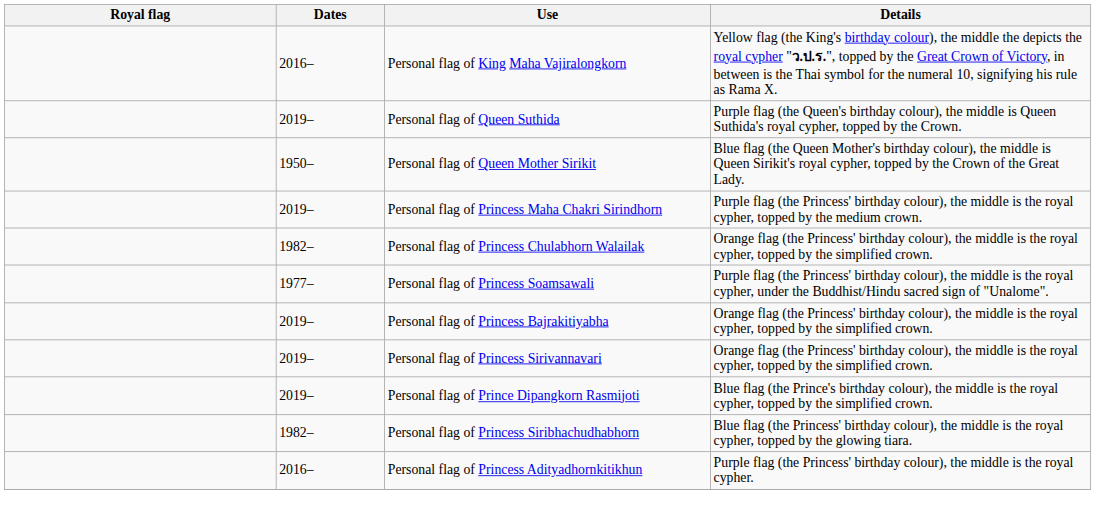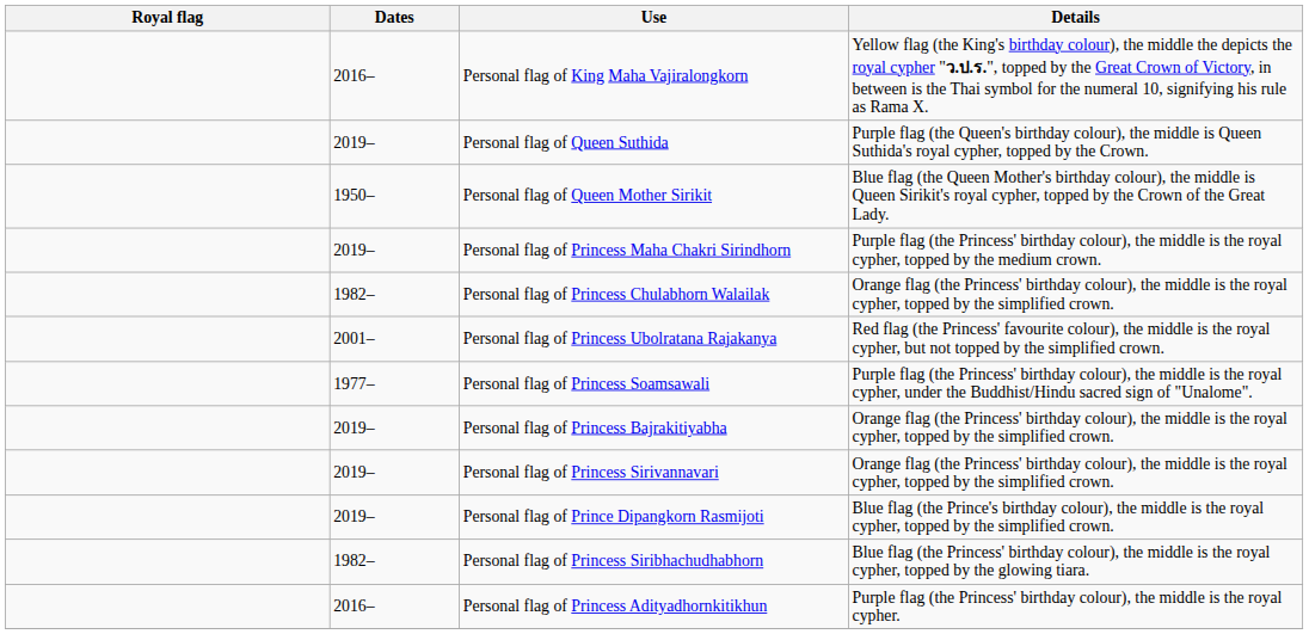 <table class="wikitable" width="100%">
 <tr>
 <th width="25%">Royal flag</th>
 <th width="10%">Dates</th>
 <th width="30%">Use</th>
 <th width="35%">Details</th>
 </tr>
 <tr>
 <td></td>
 <td>2016–</td>
 <td>Personal flag of <a href='#'>King</a> <a href='#'>Maha Vajiralongkorn</a></td>
 <td>Yellow flag (the King's <a href='#'>birthday colour</a>), the middle the depicts the <a href='#'>royal cypher</a> "<strong>ว.ป.ร.</strong>", topped by the <a href='#'>Great Crown of Victory</a>, in between is the Thai symbol for the numeral 10, signifying his rule as Rama X.</td>
 </tr>
 <tr>
 <td></td>
 <td>2019–</td>
 <td>Personal flag of <a href='#'>Queen Suthida</a></td>
 <td>Purple flag (the Queen's birthday colour), the middle is Queen Suthida's royal cypher, topped by the Crown.</td>
 </tr>
 <tr>
 <td></td>
 <td>1950–</td>
 <td>Personal flag of <a href='#'>Queen Mother Sirikit</a></td>
 <td>Blue flag (the Queen Mother's birthday colour), the middle is Queen Sirikit's royal cypher, topped by the Crown of the Great Lady.</td>
 </tr>
 <tr>
 <td></td>
 <td>2019–</td>
 <td>Personal flag of <a href='#'>Princess Maha Chakri Sirindhorn</a></td>
 <td>Purple flag (the Princess' birthday colour), the middle is the royal cypher, topped by the medium crown.</td>
 </tr>
 <tr>
 <td></td>
 <td>1982–</td>
 <td>Personal flag of <a href='#'>Princess Chulabhorn Walailak</a></td>
 <td>Orange flag (the Princess' birthday colour), the middle is the royal cypher, topped by the simplified crown.</td>
+</tr>
+<tr>
+<td></td>
+<td>2001–</td>
+<td>Personal flag of <a href='#'>Princess Ubolratana Rajakanya</a></td>
+<td>Red flag (the Princess' favourite colour), the middle is the royal cypher, but not topped by the simplified crown.</td>
 </tr>
 <tr>
 <td></td>
 <td>1977–</td>
 <td>Personal flag of <a href='#'>Princess Soamsawali</a></td>
 <td>Purple flag (the Princess' birthday colour), the middle is the royal cypher, under the Buddhist/Hindu sacred sign of "Unalome".</td>
 </tr>
 <tr>
 <td></td>
 <td>2019–</td>
 <td>Personal flag of <a href='#'>Princess Bajrakitiyabha</a></td>
 <td>Orange flag (the Princess' birthday colour), the middle is the royal cypher, topped by the simplified crown.</td>
 </tr>
 <tr>
 <td></td>
 <td>2019–</td>
 <td>Personal flag of <a href='#'>Princess Sirivannavari</a></td>
 <td>Orange flag (the Princess' birthday colour), the middle is the royal cypher, topped by the simplified crown.</td>
 </tr>
 <tr>
 <td></td>
 <td>2019–</td>
 <td>Personal flag of <a href='#'>Prince Dipangkorn Rasmijoti</a></td>
 <td>Blue flag (the Prince's birthday colour), the middle is the royal cypher, topped by the simplified crown.</td>
 </tr>
 <tr>
 <td></td>
 <td>1982–</td>
 <td>Personal flag of <a href='#'>Princess Siribhachudhabhorn</a></td>
 <td>Blue flag (the Princess' birthday colour), the middle is the royal cypher, topped by the glowing tiara.</td>
 </tr>
 <tr>
 <td></td>
 <td>2016–</td>
 <td>Personal flag of <a href='#'>Princess Adityadhornkitikhun</a></td>
 <td>Purple flag (the Princess' birthday colour), the middle is the royal cypher.</td>
 </tr>
 <tr>
 </tr>
 </table>
